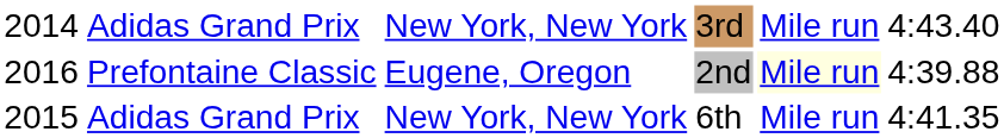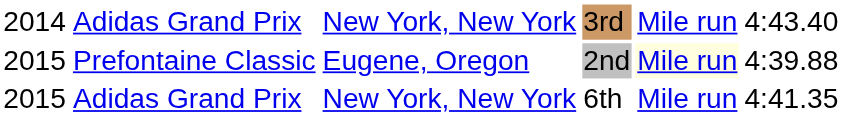 <table>
 <tr>
 <td>2014</td>
 <td><a href='#'>Adidas Grand Prix</a></td>
 <td><a href='#'>New York, New York</a></td>
 <td style="background-color:#cc9966;">3rd</td>
 <td><a href='#'>Mile run</a></td>
 <td>4:43.40</td>
 </tr>
 <tr>
-<td>2016</td>
+<td>2015</td>
 <td><a href='#'>Prefontaine Classic</a></td>
 <td><a href='#'>Eugene, Oregon</a></td>
 <td style="background-color:silver;">2nd</td>
 <td style="background: lightyellow;"><a href='#'>Mile run</a></td>
 <td>4:39.88</td>
 </tr>
 <tr>
 <td>2015</td>
 <td><a href='#'>Adidas Grand Prix</a></td>
 <td><a href='#'>New York, New York</a></td>
 <td>6th</td>
 <td><a href='#'>Mile run</a></td>
 <td>4:41.35</td>
 </tr>
 </table>
